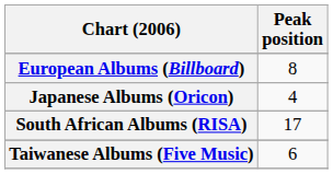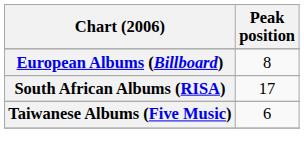 <table class="wikitable plainrowheaders sortable" style="text-align:center;">
 <tr>
 <th scope="col">Chart (2006)</th>
 <th scope="col">Peak<br>position</th>
 </tr>
 <tr>
 </tr>
 <tr>
 </tr>
 <tr>
 </tr>
 <tr>
 </tr>
 <tr>
 </tr>
 <tr>
 </tr>
 <tr>
 </tr>
 <tr>
 </tr>
 <tr>
 <th scope="row"><a href='#'>European Albums</a> (<em><a href='#'>Billboard</a></em>)</th>
 <td>8</td>
 </tr>
 <tr>
 </tr>
 <tr>
 </tr>
 <tr>
 </tr>
 <tr>
 </tr>
 <tr>
 </tr>
 <tr>
 </tr>
 <tr>
-<th scope="row">Japanese Albums (<a href='#'>Oricon</a>)</th>
-<td>4</td>
-</tr>
-<tr>
 </tr>
 <tr>
 </tr>
 <tr>
 </tr>
 <tr>
 </tr>
 <tr>
 </tr>
 <tr>
 <th scope="row">South African Albums (<a href='#'>RISA</a>)</th>
 <td style="text-align:center;">17</td>
 </tr>
 <tr>
 </tr>
 <tr>
 </tr>
 <tr>
 </tr>
 <tr>
 <th scope="row">Taiwanese Albums (<a href='#'>Five Music</a>)</th>
 <td>6</td>
 </tr>
 <tr>
 </tr>
 <tr>
 </tr>
 <tr>
 </tr>
 <tr>
 </tr>
 </table>
